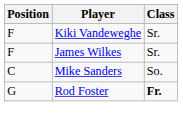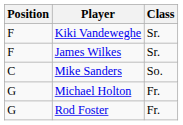 <table class="wikitable">
 <tr>
 <th>Position</th>
 <th>Player</th>
 <th>Class</th>
 </tr>
 <tr>
 <td>F</td>
 <td><a href='#'>Kiki Vandeweghe</a></td>
 <td>Sr.</td>
 </tr>
 <tr>
 <td>F</td>
 <td><a href='#'>James Wilkes</a></td>
 <td>Sr.</td>
 </tr>
 <tr>
 <td>C</td>
 <td><a href='#'>Mike Sanders</a></td>
 <td>So.</td>
 </tr>
 <tr>
 <td>G</td>
+<td><a href='#'>Michael Holton</a></td>
+<td>Fr.</td>
+</tr>
+<tr>
+<td>G</td>
 <td><a href='#'>Rod Foster</a></td>
-<td><strong>Fr.</strong></td>
+<td>Fr.</td>
 </tr>
 </table>
